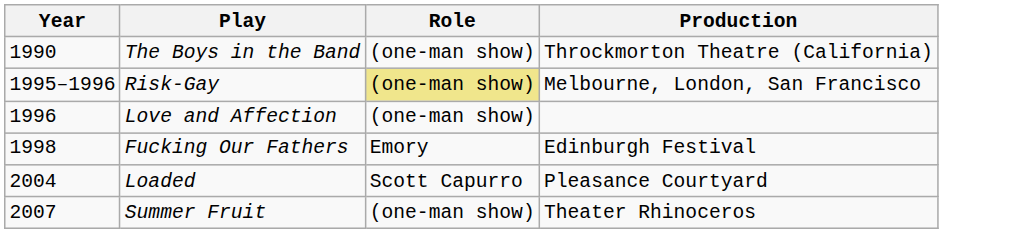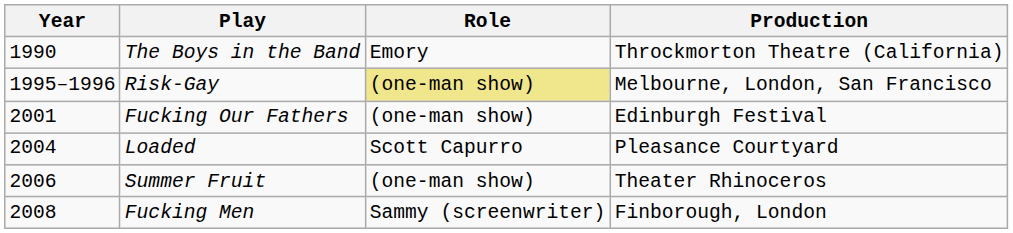 <table class="wikitable">
 <tr>
 <th>Year</th>
 <th>Play</th>
 <th>Role</th>
 <th>Production</th>
 </tr>
 <tr>
 <td>1990</td>
 <td><em>The Boys in the Band</em></td>
-<td>(one-man show)</td>
+<td>Emory</td>
 <td>Throckmorton Theatre (California)</td>
 </tr>
 <tr>
 <td>1995–1996</td>
 <td><em>Risk-Gay</em></td>
 <td style="background: khaki;">(one-man show)</td>
 <td>Melbourne, London, San Francisco</td>
 </tr>
 <tr>
-<td>1996</td>
-<td><em>Love and Affection</em></td>
+<td>2001</td>
+<td><em>Fucking Our Fathers</em></td>
 <td>(one-man show)</td>
-<td></td>
-</tr>
-<tr>
-<td>1998</td>
-<td><em>Fucking Our Fathers</em></td>
-<td>Emory</td>
 <td>Edinburgh Festival</td>
 </tr>
 <tr>
 <td>2004</td>
 <td><em>Loaded</em></td>
 <td>Scott Capurro</td>
 <td>Pleasance Courtyard</td>
 </tr>
 <tr>
-<td>2007</td>
+<td>2006</td>
 <td><em>Summer Fruit</em></td>
 <td>(one-man show)</td>
 <td>Theater Rhinoceros</td>
 </tr>
+<tr>
+<td>2008</td>
+<td><em>Fucking Men</em></td>
+<td>Sammy (screenwriter)</td>
+<td>Finborough, London</td>
+</tr>
 </table>
